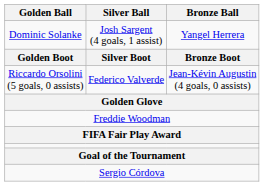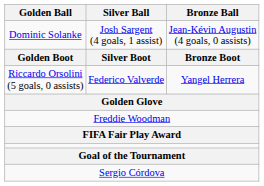 <table class="wikitable" style="margin:auto;text-align:center">
 <tr>
 <th>Golden Ball</th>
 <th>Silver Ball</th>
 <th>Bronze Ball</th>
 </tr>
 <tr>
 <td> <a href='#'>Dominic Solanke</a></td>
 <td> <a href='#'>Josh Sargent</a><br>(4 goals, 1 assist)</td>
-<td> <a href='#'>Yangel Herrera</a></td>
+<td> <a href='#'>Jean-Kévin Augustin</a><br>(4 goals, 0 assists)</td>
 </tr>
 <tr>
 <th>Golden Boot</th>
 <th>Silver Boot</th>
 <th>Bronze Boot</th>
 </tr>
 <tr>
 <td> <a href='#'>Riccardo Orsolini</a><br>(5 goals, 0 assists)</td>
 <td> <a href='#'>Federico Valverde</a></td>
-<td> <a href='#'>Jean-Kévin Augustin</a><br>(4 goals, 0 assists)</td>
+<td> <a href='#'>Yangel Herrera</a></td>
 </tr>
 <tr>
 <th colspan="3">Golden Glove</th>
 </tr>
 <tr>
 <td colspan="3"> <a href='#'>Freddie Woodman</a></td>
 </tr>
 <tr>
 <th colspan="3">FIFA Fair Play Award</th>
 </tr>
 <tr>
 <td colspan="3"></td>
 </tr>
 <tr>
 <th colspan="3">Goal of the Tournament</th>
 </tr>
 <tr>
 <td colspan="3"> <a href='#'>Sergio Córdova</a></td>
 </tr>
 </table>
